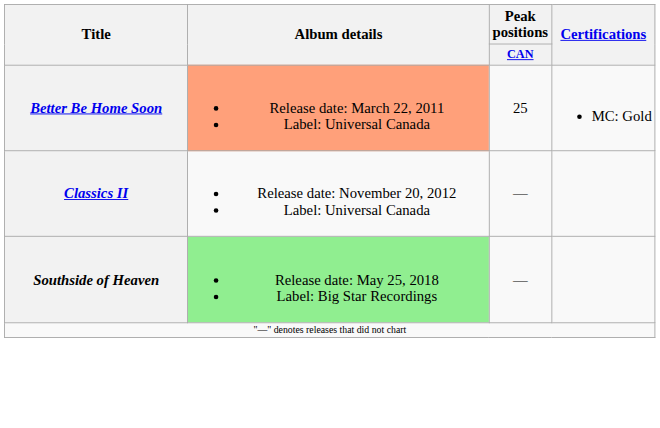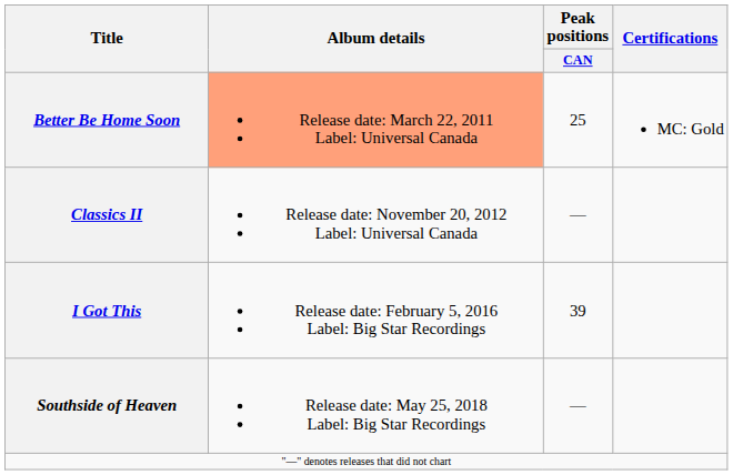 <table class="wikitable plainrowheaders" style="text-align:center;">
 <tr>
 <th rowspan="2" style="width:12em;">Title</th>
 <th rowspan="2" style="width:20em;">Album details</th>
 <th>Peak positions</th>
 <th rowspan="2"><a href='#'>Certifications</a></th>
 </tr>
 <tr style="font-size:smaller;">
 <th style="width:4em;"><a href='#'>CAN</a><br></th>
 </tr>
 <tr>
 <th scope="row"><em><a href='#'>Better Be Home Soon</a></em></th>
 <td style="background: lightsalmon;"><br><ul><li>Release date: March 22, 2011</li><li>Label: Universal Canada</li></ul></td>
 <td>25</td>
 <td><br><ul><li>MC: Gold</li></ul></td>
 </tr>
 <tr>
 <th scope="row"><em><a href='#'>Classics II</a></em></th>
 <td><br><ul><li>Release date: November 20, 2012</li><li>Label: Universal Canada</li></ul></td>
 <td>—</td>
 <td></td>
 </tr>
 <tr>
+<th scope="row"><em><a href='#'>I Got This</a></em></th>
+<td><br><ul><li>Release date: February 5, 2016</li><li>Label: Big Star Recordings</li></ul></td>
+<td>39</td>
+<td></td>
+</tr>
+<tr>
 <th scope="row"><em>Southside of Heaven</em></th>
-<td style="background: lightgreen;"><br><ul><li>Release date: May 25, 2018</li><li>Label: Big Star Recordings</li></ul></td>
+<td><br><ul><li>Release date: May 25, 2018</li><li>Label: Big Star Recordings</li></ul></td>
 <td>—</td>
 <td></td>
 </tr>
 <tr>
 <td colspan="4" style="font-size:8pt">"—" denotes releases that did not chart</td>
 </tr>
 </table>
